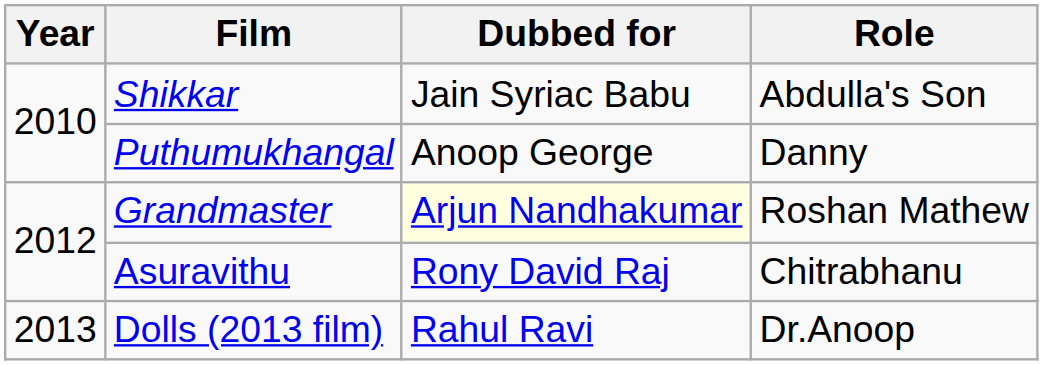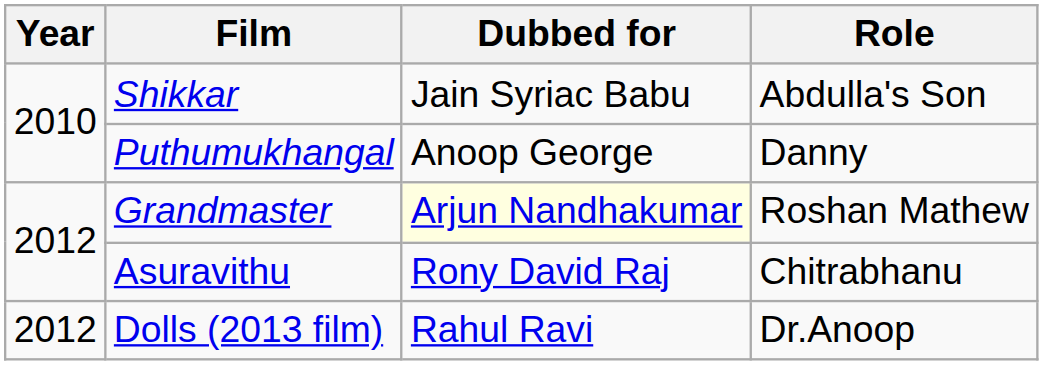 <table class="wikitable">
 <tr>
 <th>Year</th>
 <th>Film</th>
 <th>Dubbed for</th>
 <th>Role</th>
 </tr>
 <tr>
 <td rowspan="2">2010</td>
 <td><em><a href='#'>Shikkar</a></em></td>
 <td>Jain Syriac Babu</td>
 <td>Abdulla's Son</td>
 </tr>
 <tr>
 <td><em><a href='#'>Puthumukhangal</a></em></td>
 <td>Anoop George</td>
 <td>Danny</td>
 </tr>
 <tr>
 <td rowspan="2">2012</td>
 <td><a href='#'><em>Grandmaster</em></a></td>
 <td style="background: lightyellow;"><a href='#'>Arjun Nandhakumar</a></td>
 <td>Roshan Mathew</td>
 </tr>
 <tr>
 <td><a href='#'>Asuravithu</a></td>
 <td><a href='#'>Rony David Raj</a></td>
 <td>Chitrabhanu</td>
 </tr>
 <tr>
-<td>2013</td>
+<td>2012</td>
 <td><a href='#'>Dolls (2013 film)</a></td>
 <td><a href='#'>Rahul Ravi</a></td>
 <td>Dr.Anoop</td>
 </tr>
 </table>
